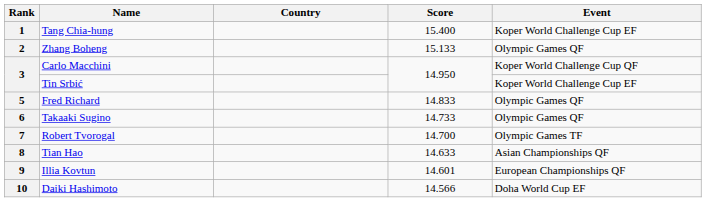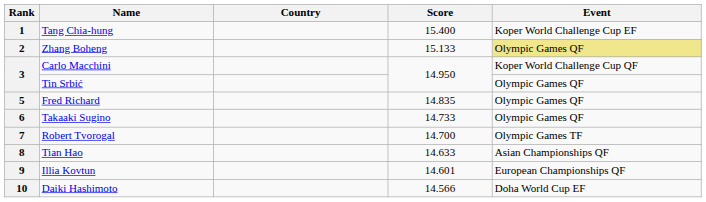 <table class="wikitable sortable" style="width:80%;">
 <tr>
 <th style="text-align:center; width:5%;">Rank</th>
 <th style="text-align:center; width:25%;">Name</th>
 <th style="text-align:center; width:25%;">Country</th>
 <th style="text-align:center; width:15%;">Score</th>
 <th style="text-align:center; width:30%;">Event</th>
 </tr>
 <tr>
 <th>1</th>
 <td><a href='#'>Tang Chia-hung</a></td>
 <td></td>
 <td align="center">15.400</td>
 <td>Koper World Challenge Cup EF</td>
 </tr>
 <tr>
 <th>2</th>
 <td><a href='#'>Zhang Boheng</a></td>
 <td></td>
 <td align="center">15.133</td>
-<td>Olympic Games QF</td>
+<td style="background: khaki;">Olympic Games QF</td>
 </tr>
 <tr>
 <th rowspan=2>3</th>
 <td><a href='#'>Carlo Macchini</a></td>
 <td></td>
 <td rowspan=2 align="center">14.950</td>
 <td>Koper World Challenge Cup QF</td>
 </tr>
 <tr>
 <td><a href='#'>Tin Srbić</a></td>
 <td></td>
-<td>Koper World Challenge Cup EF</td>
+<td>Olympic Games QF</td>
 </tr>
 <tr>
 <th>5</th>
 <td><a href='#'>Fred Richard</a></td>
 <td></td>
-<td align="center">14.833</td>
+<td align="center">14.835</td>
 <td>Olympic Games QF</td>
 </tr>
 <tr>
 <th>6</th>
 <td><a href='#'>Takaaki Sugino</a></td>
 <td></td>
 <td align="center">14.733</td>
 <td>Olympic Games QF</td>
 </tr>
 <tr>
 <th>7</th>
 <td><a href='#'>Robert Tvorogal</a></td>
 <td></td>
 <td align="center">14.700</td>
 <td>Olympic Games TF</td>
 </tr>
 <tr>
 <th>8</th>
 <td><a href='#'>Tian Hao</a></td>
 <td></td>
 <td align="center">14.633</td>
 <td>Asian Championships QF</td>
 </tr>
 <tr>
 <th>9</th>
 <td><a href='#'>Illia Kovtun</a></td>
 <td></td>
 <td align="center">14.601</td>
 <td>European Championships QF</td>
 </tr>
 <tr>
 <th>10</th>
 <td><a href='#'>Daiki Hashimoto</a></td>
 <td></td>
 <td align="center">14.566</td>
 <td>Doha World Cup EF</td>
 </tr>
 </table>
